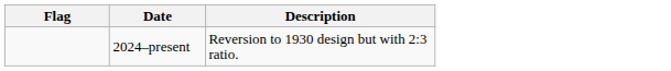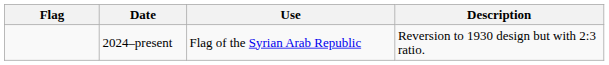 <table class="wikitable">
 <tr>
 <th style="width:110px;">Flag</th>
 <th style="width:100px;">Date</th>
+<th style="width:250px;">Use</th>
 <th style="width:250px;">Description</th>
 </tr>
 <tr>
 <td></td>
 <td>2024–present</td>
+<td>Flag of the <a href='#'>Syrian Arab Republic</a></td>
 <td>Reversion to 1930 design but with 2:3 ratio.</td>
 </tr>
 </table>
